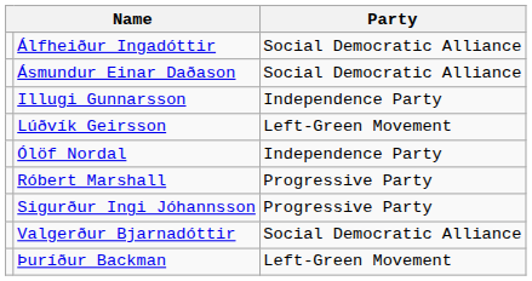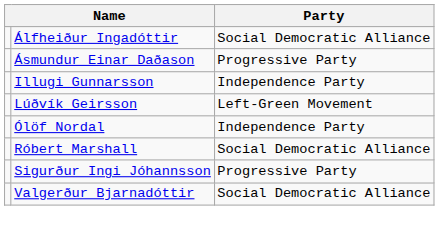 <table class="sortable wikitable">
 <tr>
 <th colspan="2">Name</th>
 <th>Party</th>
 </tr>
 <tr>
 <td></td>
 <td><a href='#'>Álfheiður Ingadóttir</a></td>
 <td>Social Democratic Alliance</td>
 </tr>
 <tr>
 <td></td>
 <td><a href='#'>Ásmundur Einar Daðason</a></td>
-<td>Social Democratic Alliance</td>
+<td>Progressive Party</td>
 </tr>
 <tr>
 <td></td>
 <td><a href='#'>Illugi Gunnarsson</a></td>
 <td>Independence Party</td>
 </tr>
 <tr>
 <td></td>
 <td><a href='#'>Lúðvík Geirsson</a></td>
 <td>Left-Green Movement</td>
 </tr>
 <tr>
 <td></td>
 <td><a href='#'>Ólöf Nordal</a></td>
 <td>Independence Party</td>
 </tr>
 <tr>
 <td></td>
 <td><a href='#'>Róbert Marshall</a></td>
-<td>Progressive Party</td>
+<td>Social Democratic Alliance</td>
 </tr>
 <tr>
 <td></td>
 <td><a href='#'>Sigurður Ingi Jóhannsson</a></td>
 <td>Progressive Party</td>
 </tr>
 <tr>
 <td></td>
 <td><a href='#'>Valgerður Bjarnadóttir</a></td>
 <td>Social Democratic Alliance</td>
 </tr>
-<tr>
-<td></td>
-<td><a href='#'>Þuríður Backman</a></td>
-<td>Left-Green Movement</td>
-</tr>
 </table>
